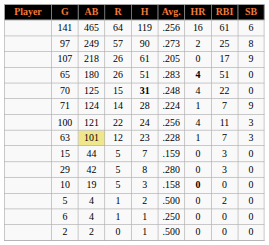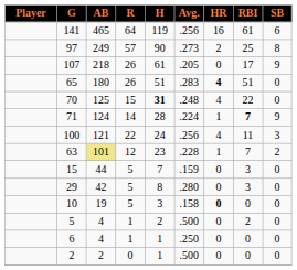 <table class="wikitable sortable">
 <tr>
 <th style="background:black;color:#f47937;" width="16%">Player</th>
 <th style="background:black;color:#f47937;" width="9%">G</th>
 <th style="background:black;color:#f47937;" width="9%">AB</th>
 <th style="background:black;color:#f47937;" width="9%">R</th>
 <th style="background:black;color:#f47937;" width="9%">H</th>
 <th style="background:black;color:#f47937;" width="9%">Avg.</th>
 <th style="background:black;color:#f47937;" width="9%">HR</th>
 <th style="background:black;color:#f47937;" width="9%">RBI</th>
 <th style="background:black;color:#f47937;" width="9%">SB</th>
 </tr>
 <tr align="center">
 <td></td>
 <td>141</td>
 <td>465</td>
 <td>64</td>
 <td>119</td>
 <td>.256</td>
 <td>16</td>
 <td>61</td>
 <td>6</td>
 </tr>
 <tr align="center">
 <td></td>
 <td>97</td>
 <td>249</td>
 <td>57</td>
 <td>90</td>
 <td>.273</td>
 <td>2</td>
 <td>25</td>
 <td>8</td>
 </tr>
 <tr align="center">
 <td></td>
 <td>107</td>
 <td>218</td>
 <td>26</td>
 <td>61</td>
 <td>.205</td>
 <td>0</td>
 <td>17</td>
 <td>9</td>
 </tr>
 <tr align="center">
 <td></td>
 <td>65</td>
 <td>180</td>
 <td>26</td>
 <td>51</td>
 <td>.283</td>
 <td><strong>4</strong></td>
 <td>51</td>
 <td>0</td>
 </tr>
 <tr align="center">
 <td></td>
 <td>70</td>
 <td>125</td>
 <td>15</td>
 <td><strong>31</strong></td>
 <td>.248</td>
 <td>4</td>
 <td>22</td>
 <td>0</td>
 </tr>
 <tr align="center">
 <td></td>
 <td>71</td>
 <td>124</td>
 <td>14</td>
 <td>28</td>
 <td>.224</td>
 <td>1</td>
-<td>7</td>
+<td><strong>7</strong></td>
 <td>9</td>
 </tr>
 <tr align="center">
 <td></td>
 <td>100</td>
 <td>121</td>
 <td>22</td>
 <td>24</td>
 <td>.256</td>
 <td>4</td>
 <td>11</td>
 <td>3</td>
 </tr>
 <tr align="center">
 <td></td>
 <td>63</td>
 <td style="background: khaki;">101</td>
 <td>12</td>
 <td>23</td>
 <td>.228</td>
 <td>1</td>
 <td>7</td>
-<td>3</td>
+<td>2</td>
 </tr>
 <tr align="center">
 <td></td>
 <td>15</td>
 <td>44</td>
 <td>5</td>
 <td>7</td>
 <td>.159</td>
 <td>0</td>
 <td>3</td>
 <td>0</td>
 </tr>
 <tr align="center">
 <td></td>
 <td>29</td>
 <td>42</td>
 <td>5</td>
 <td>8</td>
 <td>.280</td>
 <td>0</td>
 <td>3</td>
 <td>0</td>
 </tr>
 <tr align="center">
 <td></td>
 <td>10</td>
 <td>19</td>
 <td>5</td>
 <td>3</td>
 <td>.158</td>
 <td><strong>0</strong></td>
 <td>0</td>
 <td>0</td>
 </tr>
 <tr align="center">
 <td></td>
 <td>5</td>
 <td>4</td>
 <td>1</td>
 <td>2</td>
 <td>.500</td>
 <td>0</td>
 <td>2</td>
 <td>0</td>
 </tr>
 <tr align="center">
 <td></td>
 <td>6</td>
 <td>4</td>
 <td>1</td>
 <td>1</td>
 <td>.250</td>
 <td>0</td>
 <td>0</td>
 <td>0</td>
 </tr>
 <tr align="center">
 <td></td>
 <td>2</td>
 <td>2</td>
 <td>0</td>
 <td>1</td>
 <td>.500</td>
 <td>0</td>
 <td>0</td>
 <td>0</td>
 </tr>
 <tr align="center">
 </tr>
 </table>
